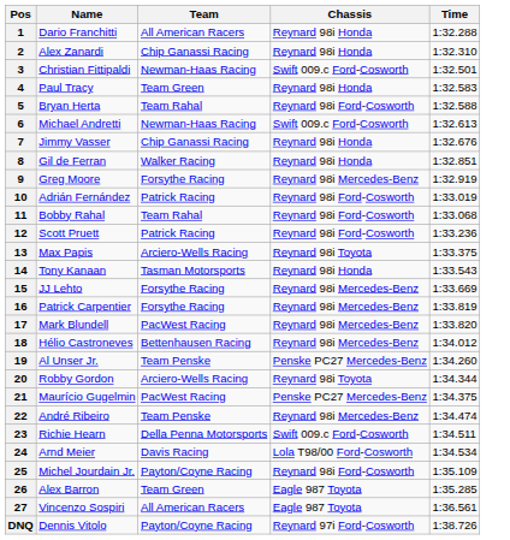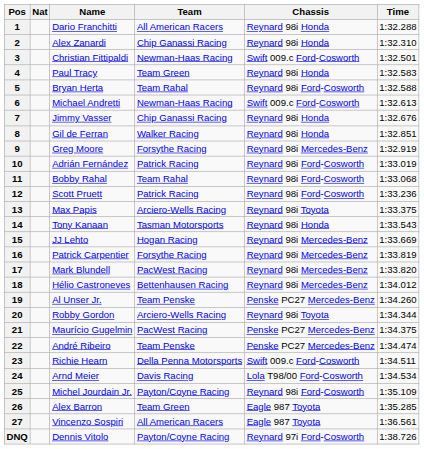 <table class="wikitable" style="font-size: 95%;">
 <tr>
 <th>Pos</th>
+<th>Nat</th>
 <th>Name</th>
 <th>Team</th>
 <th>Chassis</th>
 <th>Time</th>
 </tr>
 <tr>
 <th>1</th>
+<td></td>
 <td><a href='#'>Dario Franchitti</a></td>
 <td><a href='#'>All American Racers</a></td>
 <td><a href='#'>Reynard</a> 98i <a href='#'>Honda</a></td>
 <td>1:32.288</td>
 </tr>
 <tr>
 <th>2</th>
+<td></td>
 <td><a href='#'>Alex Zanardi</a></td>
 <td><a href='#'>Chip Ganassi Racing</a></td>
 <td><a href='#'>Reynard</a> 98i <a href='#'>Honda</a></td>
 <td>1:32.310</td>
 </tr>
 <tr>
 <th>3</th>
+<td></td>
 <td><a href='#'>Christian Fittipaldi</a></td>
 <td><a href='#'>Newman-Haas Racing</a></td>
 <td><a href='#'>Swift</a> 009.c <a href='#'>Ford</a>-<a href='#'>Cosworth</a></td>
 <td>1:32.501</td>
 </tr>
 <tr>
 <th>4</th>
+<td></td>
 <td><a href='#'>Paul Tracy</a></td>
 <td><a href='#'>Team Green</a></td>
 <td><a href='#'>Reynard</a> 98i <a href='#'>Honda</a></td>
 <td>1:32.583</td>
 </tr>
 <tr>
 <th>5</th>
+<td></td>
 <td><a href='#'>Bryan Herta</a></td>
 <td><a href='#'>Team Rahal</a></td>
 <td><a href='#'>Reynard</a> 98i <a href='#'>Ford</a>-<a href='#'>Cosworth</a></td>
 <td>1:32.588</td>
 </tr>
 <tr>
 <th>6</th>
+<td></td>
 <td><a href='#'>Michael Andretti</a></td>
 <td><a href='#'>Newman-Haas Racing</a></td>
 <td><a href='#'>Swift</a> 009.c <a href='#'>Ford</a>-<a href='#'>Cosworth</a></td>
 <td>1:32.613</td>
 </tr>
 <tr>
 <th>7</th>
+<td></td>
 <td><a href='#'>Jimmy Vasser</a></td>
 <td><a href='#'>Chip Ganassi Racing</a></td>
 <td><a href='#'>Reynard</a> 98i <a href='#'>Honda</a></td>
 <td>1:32.676</td>
 </tr>
 <tr>
 <th>8</th>
+<td></td>
 <td><a href='#'>Gil de Ferran</a></td>
 <td><a href='#'>Walker Racing</a></td>
 <td><a href='#'>Reynard</a> 98i <a href='#'>Honda</a></td>
 <td>1:32.851</td>
 </tr>
 <tr>
 <th>9</th>
+<td></td>
 <td><a href='#'>Greg Moore</a></td>
 <td><a href='#'>Forsythe Racing</a></td>
 <td><a href='#'>Reynard</a> 98i <a href='#'>Mercedes-Benz</a></td>
 <td>1:32.919</td>
 </tr>
 <tr>
 <th>10</th>
+<td></td>
 <td><a href='#'>Adrián Fernández</a></td>
 <td><a href='#'>Patrick Racing</a></td>
 <td><a href='#'>Reynard</a> 98i <a href='#'>Ford</a>-<a href='#'>Cosworth</a></td>
 <td>1:33.019</td>
 </tr>
 <tr>
 <th>11</th>
+<td></td>
 <td><a href='#'>Bobby Rahal</a></td>
 <td><a href='#'>Team Rahal</a></td>
 <td><a href='#'>Reynard</a> 98i <a href='#'>Ford</a>-<a href='#'>Cosworth</a></td>
 <td>1:33.068</td>
 </tr>
 <tr>
 <th>12</th>
+<td></td>
 <td><a href='#'>Scott Pruett</a></td>
 <td><a href='#'>Patrick Racing</a></td>
 <td><a href='#'>Reynard</a> 98i <a href='#'>Ford</a>-<a href='#'>Cosworth</a></td>
 <td>1:33.236</td>
 </tr>
 <tr>
 <th>13</th>
+<td></td>
 <td><a href='#'>Max Papis</a></td>
 <td><a href='#'>Arciero-Wells Racing</a></td>
 <td><a href='#'>Reynard</a> 98i <a href='#'>Toyota</a></td>
 <td>1:33.375</td>
 </tr>
 <tr>
 <th>14</th>
+<td></td>
 <td><a href='#'>Tony Kanaan</a></td>
 <td><a href='#'>Tasman Motorsports</a></td>
 <td><a href='#'>Reynard</a> 98i <a href='#'>Honda</a></td>
 <td>1:33.543</td>
 </tr>
 <tr>
 <th>15</th>
+<td></td>
 <td><a href='#'>JJ Lehto</a></td>
-<td><a href='#'>Forsythe Racing</a></td>
+<td><a href='#'>Hogan Racing</a></td>
 <td><a href='#'>Reynard</a> 98i <a href='#'>Mercedes-Benz</a></td>
 <td>1:33.669</td>
 </tr>
 <tr>
 <th>16</th>
+<td></td>
 <td><a href='#'>Patrick Carpentier</a></td>
 <td><a href='#'>Forsythe Racing</a></td>
 <td><a href='#'>Reynard</a> 98i <a href='#'>Mercedes-Benz</a></td>
 <td>1:33.819</td>
 </tr>
 <tr>
 <th>17</th>
+<td></td>
 <td><a href='#'>Mark Blundell</a></td>
 <td><a href='#'>PacWest Racing</a></td>
 <td><a href='#'>Reynard</a> 98i <a href='#'>Mercedes-Benz</a></td>
 <td>1:33.820</td>
 </tr>
 <tr>
 <th>18</th>
+<td></td>
 <td><a href='#'>Hélio Castroneves</a></td>
 <td><a href='#'>Bettenhausen Racing</a></td>
 <td><a href='#'>Reynard</a> 98i <a href='#'>Mercedes-Benz</a></td>
 <td>1:34.012</td>
 </tr>
 <tr>
 <th>19</th>
+<td></td>
 <td><a href='#'>Al Unser Jr.</a></td>
 <td><a href='#'>Team Penske</a></td>
 <td><a href='#'>Penske</a> PC27 <a href='#'>Mercedes-Benz</a></td>
 <td>1:34.260</td>
 </tr>
 <tr>
 <th>20</th>
+<td></td>
 <td><a href='#'>Robby Gordon</a></td>
 <td><a href='#'>Arciero-Wells Racing</a></td>
 <td><a href='#'>Reynard</a> 98i <a href='#'>Toyota</a></td>
 <td>1:34.344</td>
 </tr>
 <tr>
 <th>21</th>
+<td></td>
 <td><a href='#'>Maurício Gugelmin</a></td>
 <td><a href='#'>PacWest Racing</a></td>
 <td><a href='#'>Penske</a> PC27 <a href='#'>Mercedes-Benz</a></td>
 <td>1:34.375</td>
 </tr>
 <tr>
 <th>22</th>
+<td></td>
 <td><a href='#'>André Ribeiro</a></td>
 <td><a href='#'>Team Penske</a></td>
-<td><a href='#'>Reynard</a> 98i <a href='#'>Mercedes-Benz</a></td>
+<td><a href='#'>Penske</a> PC27 <a href='#'>Mercedes-Benz</a></td>
 <td>1:34.474</td>
 </tr>
 <tr>
 <th>23</th>
+<td></td>
 <td><a href='#'>Richie Hearn</a></td>
 <td><a href='#'>Della Penna Motorsports</a></td>
 <td><a href='#'>Swift</a> 009.c <a href='#'>Ford</a>-<a href='#'>Cosworth</a></td>
 <td>1:34.511</td>
 </tr>
 <tr>
 <th>24</th>
+<td></td>
 <td><a href='#'>Arnd Meier</a></td>
 <td><a href='#'>Davis Racing</a></td>
 <td><a href='#'>Lola</a> T98/00 <a href='#'>Ford</a>-<a href='#'>Cosworth</a></td>
 <td>1:34.534</td>
 </tr>
 <tr>
 <th>25</th>
+<td></td>
 <td><a href='#'>Michel Jourdain Jr.</a></td>
 <td><a href='#'>Payton/Coyne Racing</a></td>
 <td><a href='#'>Reynard</a> 98i <a href='#'>Ford</a>-<a href='#'>Cosworth</a></td>
 <td>1:35.109</td>
 </tr>
 <tr>
 <th>26</th>
+<td></td>
 <td><a href='#'>Alex Barron</a></td>
 <td><a href='#'>Team Green</a></td>
 <td><a href='#'>Eagle</a> 987 <a href='#'>Toyota</a></td>
 <td>1:35.285</td>
 </tr>
 <tr>
 <th>27</th>
+<td></td>
 <td><a href='#'>Vincenzo Sospiri</a></td>
 <td><a href='#'>All American Racers</a></td>
 <td><a href='#'>Eagle</a> 987 <a href='#'>Toyota</a></td>
 <td>1:36.561</td>
 </tr>
 <tr>
 <th>DNQ</th>
+<td></td>
 <td><a href='#'>Dennis Vitolo</a></td>
 <td><a href='#'>Payton/Coyne Racing</a></td>
 <td><a href='#'>Reynard</a> 97i <a href='#'>Ford</a>-<a href='#'>Cosworth</a></td>
 <td>1:38.726</td>
 </tr>
 </table>
